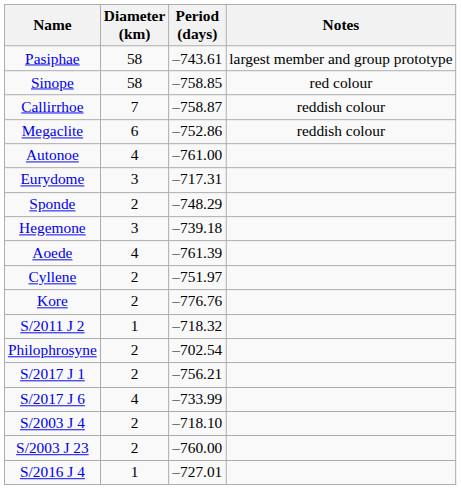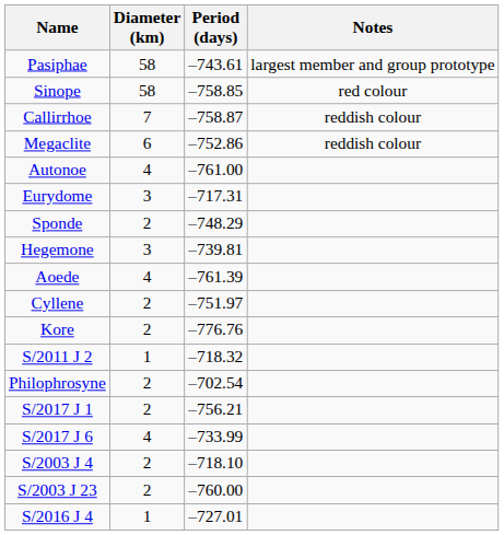 <table class="wikitable sortable" style="text-align:center;">
 <tr>
 <th>Name</th>
 <th>Diameter<br>(km)</th>
 <th>Period<br>(days)</th>
 <th>Notes</th>
 </tr>
 <tr id=Pasiphae>
 <td><a href='#'>Pasiphae</a></td>
 <td>58</td>
 <td>–743.61</td>
 <td>largest member and group prototype</td>
 </tr>
 <tr id=Sinope>
 <td><a href='#'>Sinope</a></td>
 <td>58</td>
 <td>–758.85</td>
 <td>red colour</td>
 </tr>
 <tr id=Callirrhoe >
 <td><a href='#'>Callirrhoe</a></td>
 <td>7</td>
 <td>–758.87</td>
 <td>reddish colour</td>
 </tr>
 <tr id=Megaclite >
 <td><a href='#'>Megaclite</a></td>
 <td>6</td>
 <td>–752.86</td>
 <td>reddish colour</td>
 </tr>
 <tr id=Autonoe >
 <td><a href='#'>Autonoe</a></td>
 <td>4</td>
 <td>–761.00</td>
 <td></td>
 </tr>
 <tr id=Eurydome >
 <td><a href='#'>Eurydome</a></td>
 <td>3</td>
 <td>–717.31</td>
 <td></td>
 </tr>
 <tr id=Sponde >
 <td><a href='#'>Sponde</a></td>
 <td>2</td>
 <td>–748.29</td>
 <td></td>
 </tr>
 <tr id=Hegemone >
 <td><a href='#'>Hegemone</a></td>
 <td>3</td>
-<td>–739.18</td>
+<td>–739.81</td>
 <td></td>
 </tr>
 <tr id=Aoede >
 <td><a href='#'>Aoede</a></td>
 <td>4</td>
 <td>–761.39</td>
 <td></td>
 </tr>
 <tr id=Cyllene >
 <td><a href='#'>Cyllene</a></td>
 <td>2</td>
 <td>–751.97</td>
 <td></td>
 </tr>
 <tr id=Kore >
 <td><a href='#'>Kore</a></td>
 <td>2</td>
 <td>–776.76</td>
 <td></td>
 </tr>
 <tr id=S/2011 J 2>
 <td><a href='#'>S/2011 J 2</a></td>
 <td>1</td>
 <td>–718.32</td>
 <td></td>
 </tr>
 <tr id=Philophrosyne >
 <td><a href='#'>Philophrosyne</a></td>
 <td>2</td>
 <td>–702.54</td>
 <td></td>
 </tr>
 <tr id=S/2017 J 1>
 <td><a href='#'>S/2017 J 1</a></td>
 <td>2</td>
 <td>–756.21</td>
 <td></td>
 </tr>
 <tr id=S/2017 J 6>
 <td><a href='#'>S/2017 J 6</a></td>
 <td>4</td>
 <td>–733.99</td>
 <td></td>
 </tr>
 <tr id=S/2003 J 4>
 <td><a href='#'>S/2003 J 4</a></td>
 <td>2</td>
 <td>–718.10</td>
 <td></td>
 </tr>
 <tr id=S/2003 J 23>
 <td><a href='#'>S/2003 J 23</a></td>
 <td>2</td>
 <td>–760.00</td>
 <td></td>
 </tr>
 <tr id=S/2016 J 4>
 <td><a href='#'>S/2016 J 4</a></td>
 <td>1</td>
 <td>–727.01</td>
 <td></td>
 </tr>
 </table>
